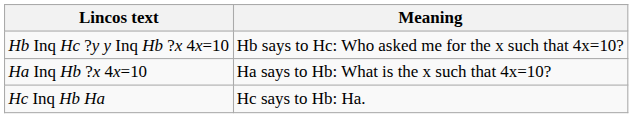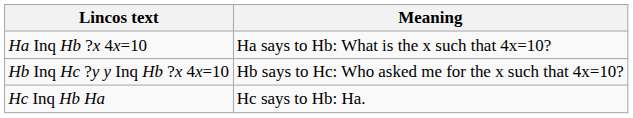 <table class="wikitable">
 <tr>
 <th>Lincos text</th>
 <th>Meaning</th>
 </tr>
 <tr>
+<td><em>Ha</em> Inq <em>Hb</em> ?<em>x</em> 4<em>x</em>=10</td>
+<td>Ha says to Hb: What is the x such that 4x=10?</td>
+</tr>
+<tr>
 <td><em>Hb</em> Inq <em>Hc</em> ?<em>y</em> <em>y</em> Inq <em>Hb</em> ?<em>x</em> 4<em>x</em>=10</td>
 <td>Hb says to Hc: Who asked me for the x such that 4x=10?</td>
-</tr>
-<tr>
-<td><em>Ha</em> Inq <em>Hb</em> ?<em>x</em> 4<em>x</em>=10</td>
-<td>Ha says to Hb: What is the x such that 4x=10?</td>
 </tr>
 <tr>
 <td><em>Hc</em> Inq <em>Hb</em> <em>Ha</em></td>
 <td>Hc says to Hb: Ha.</td>
 </tr>
 </table>
